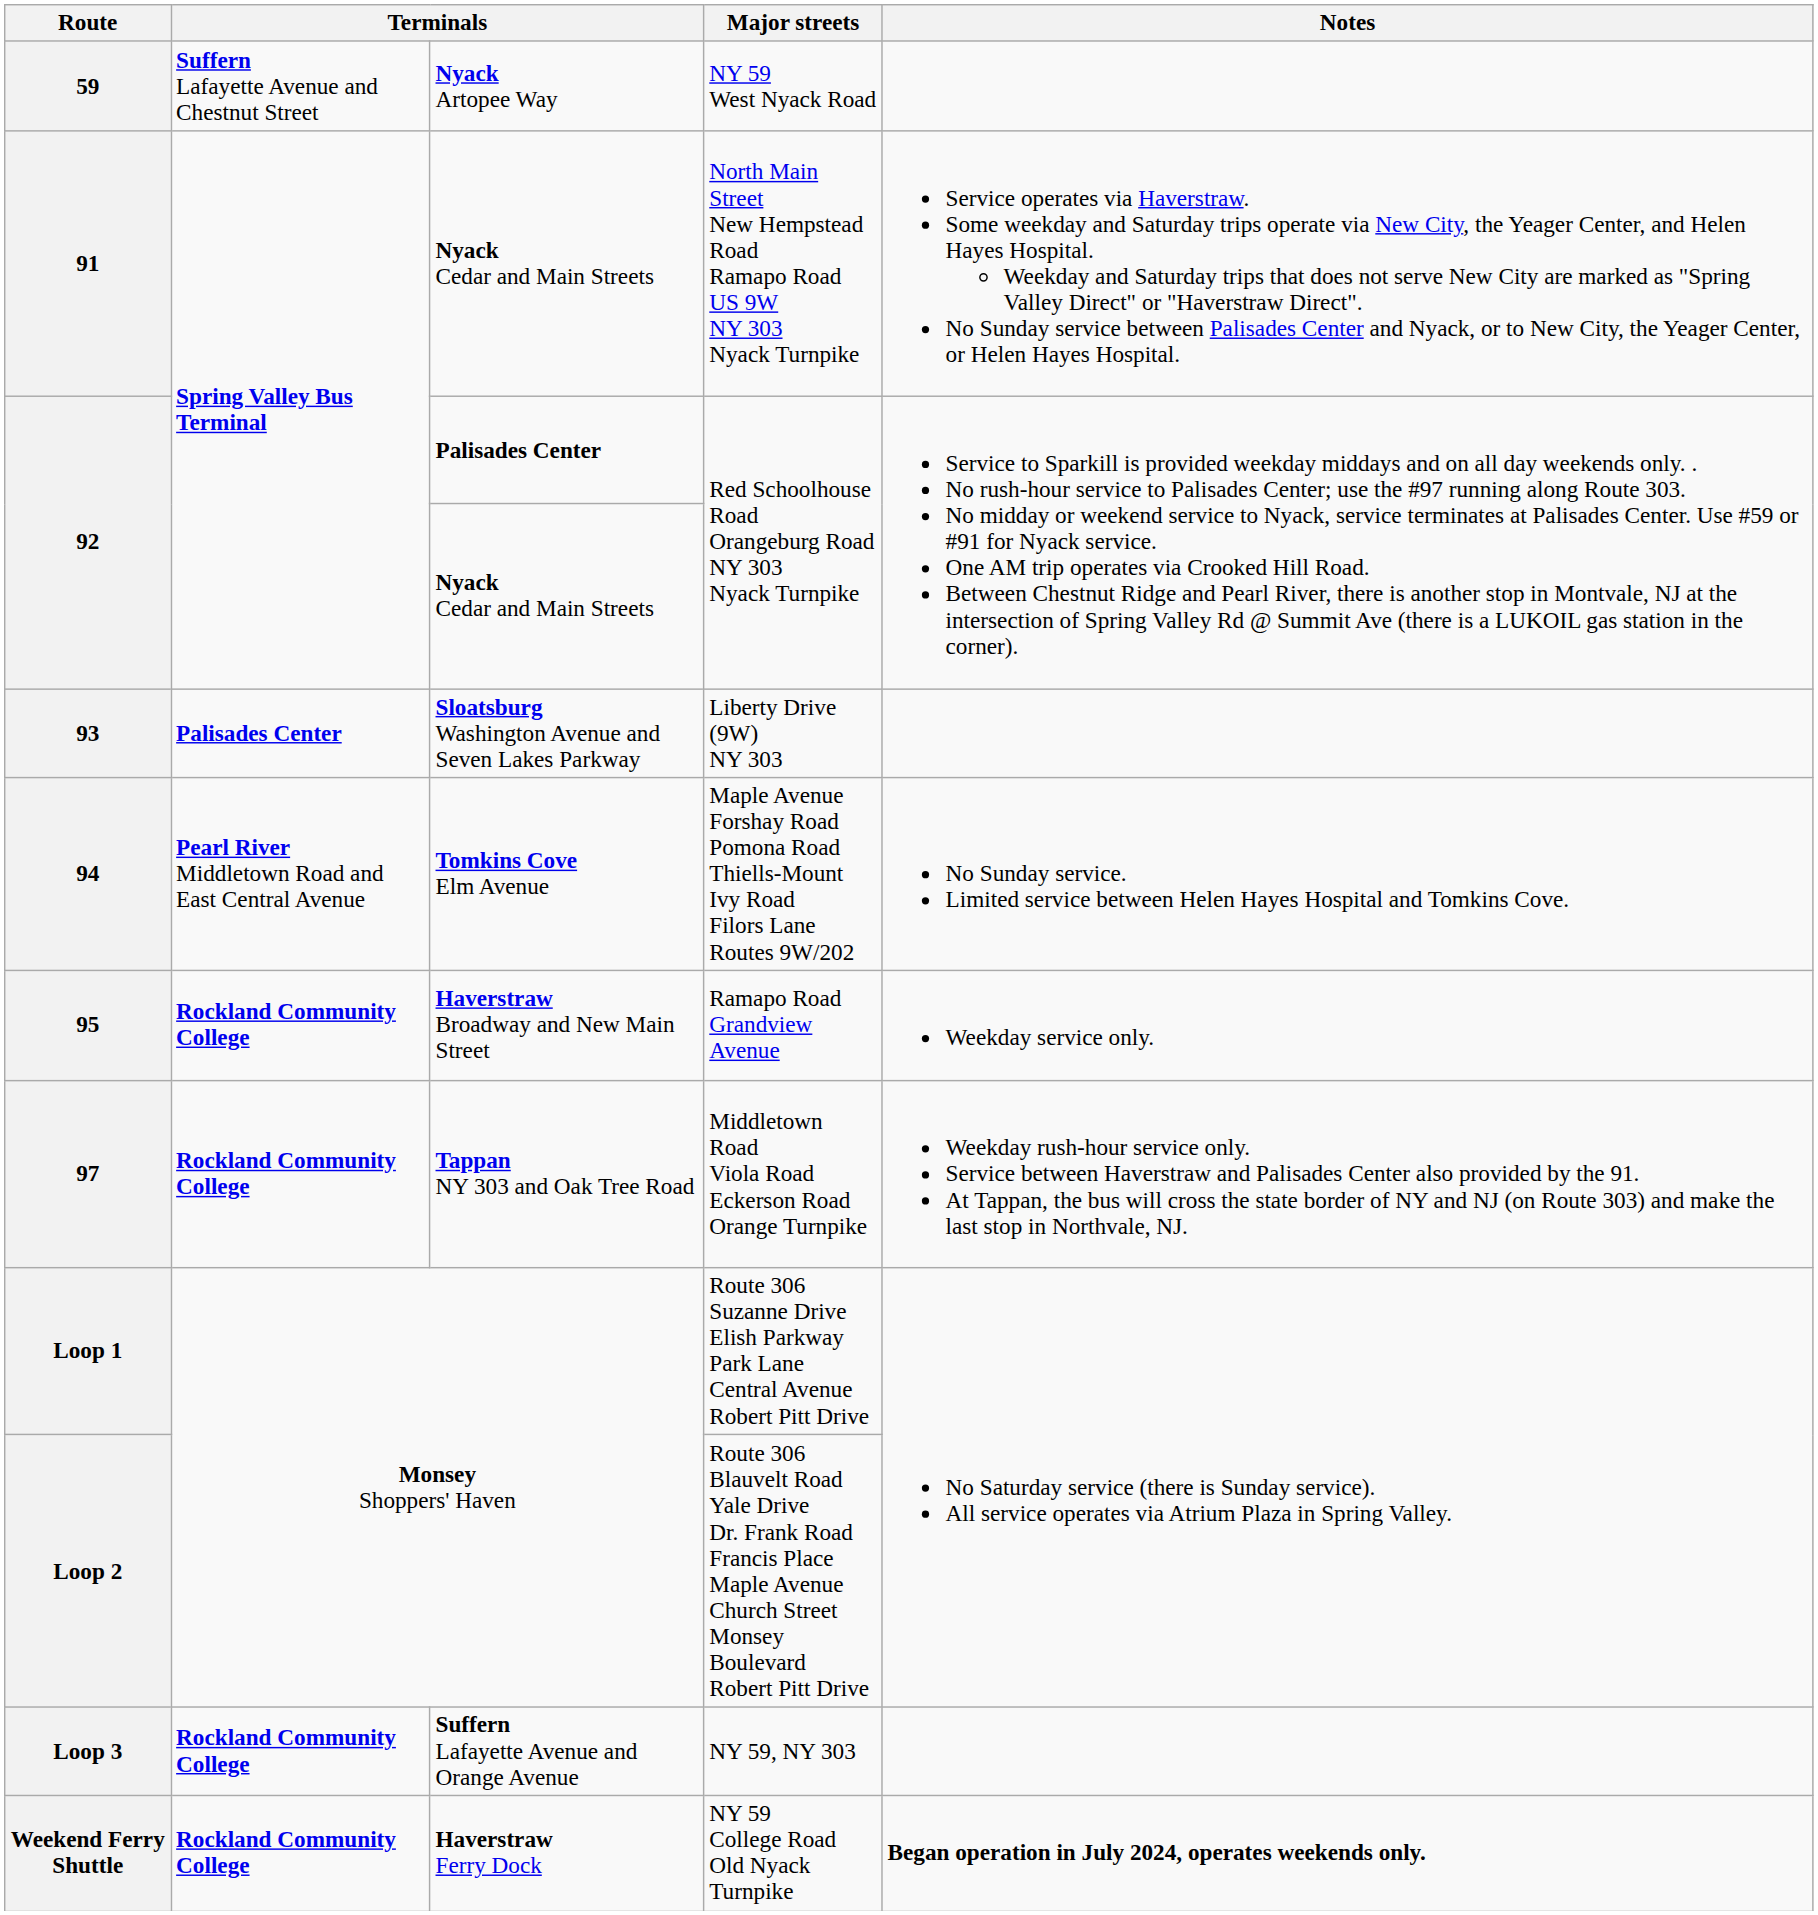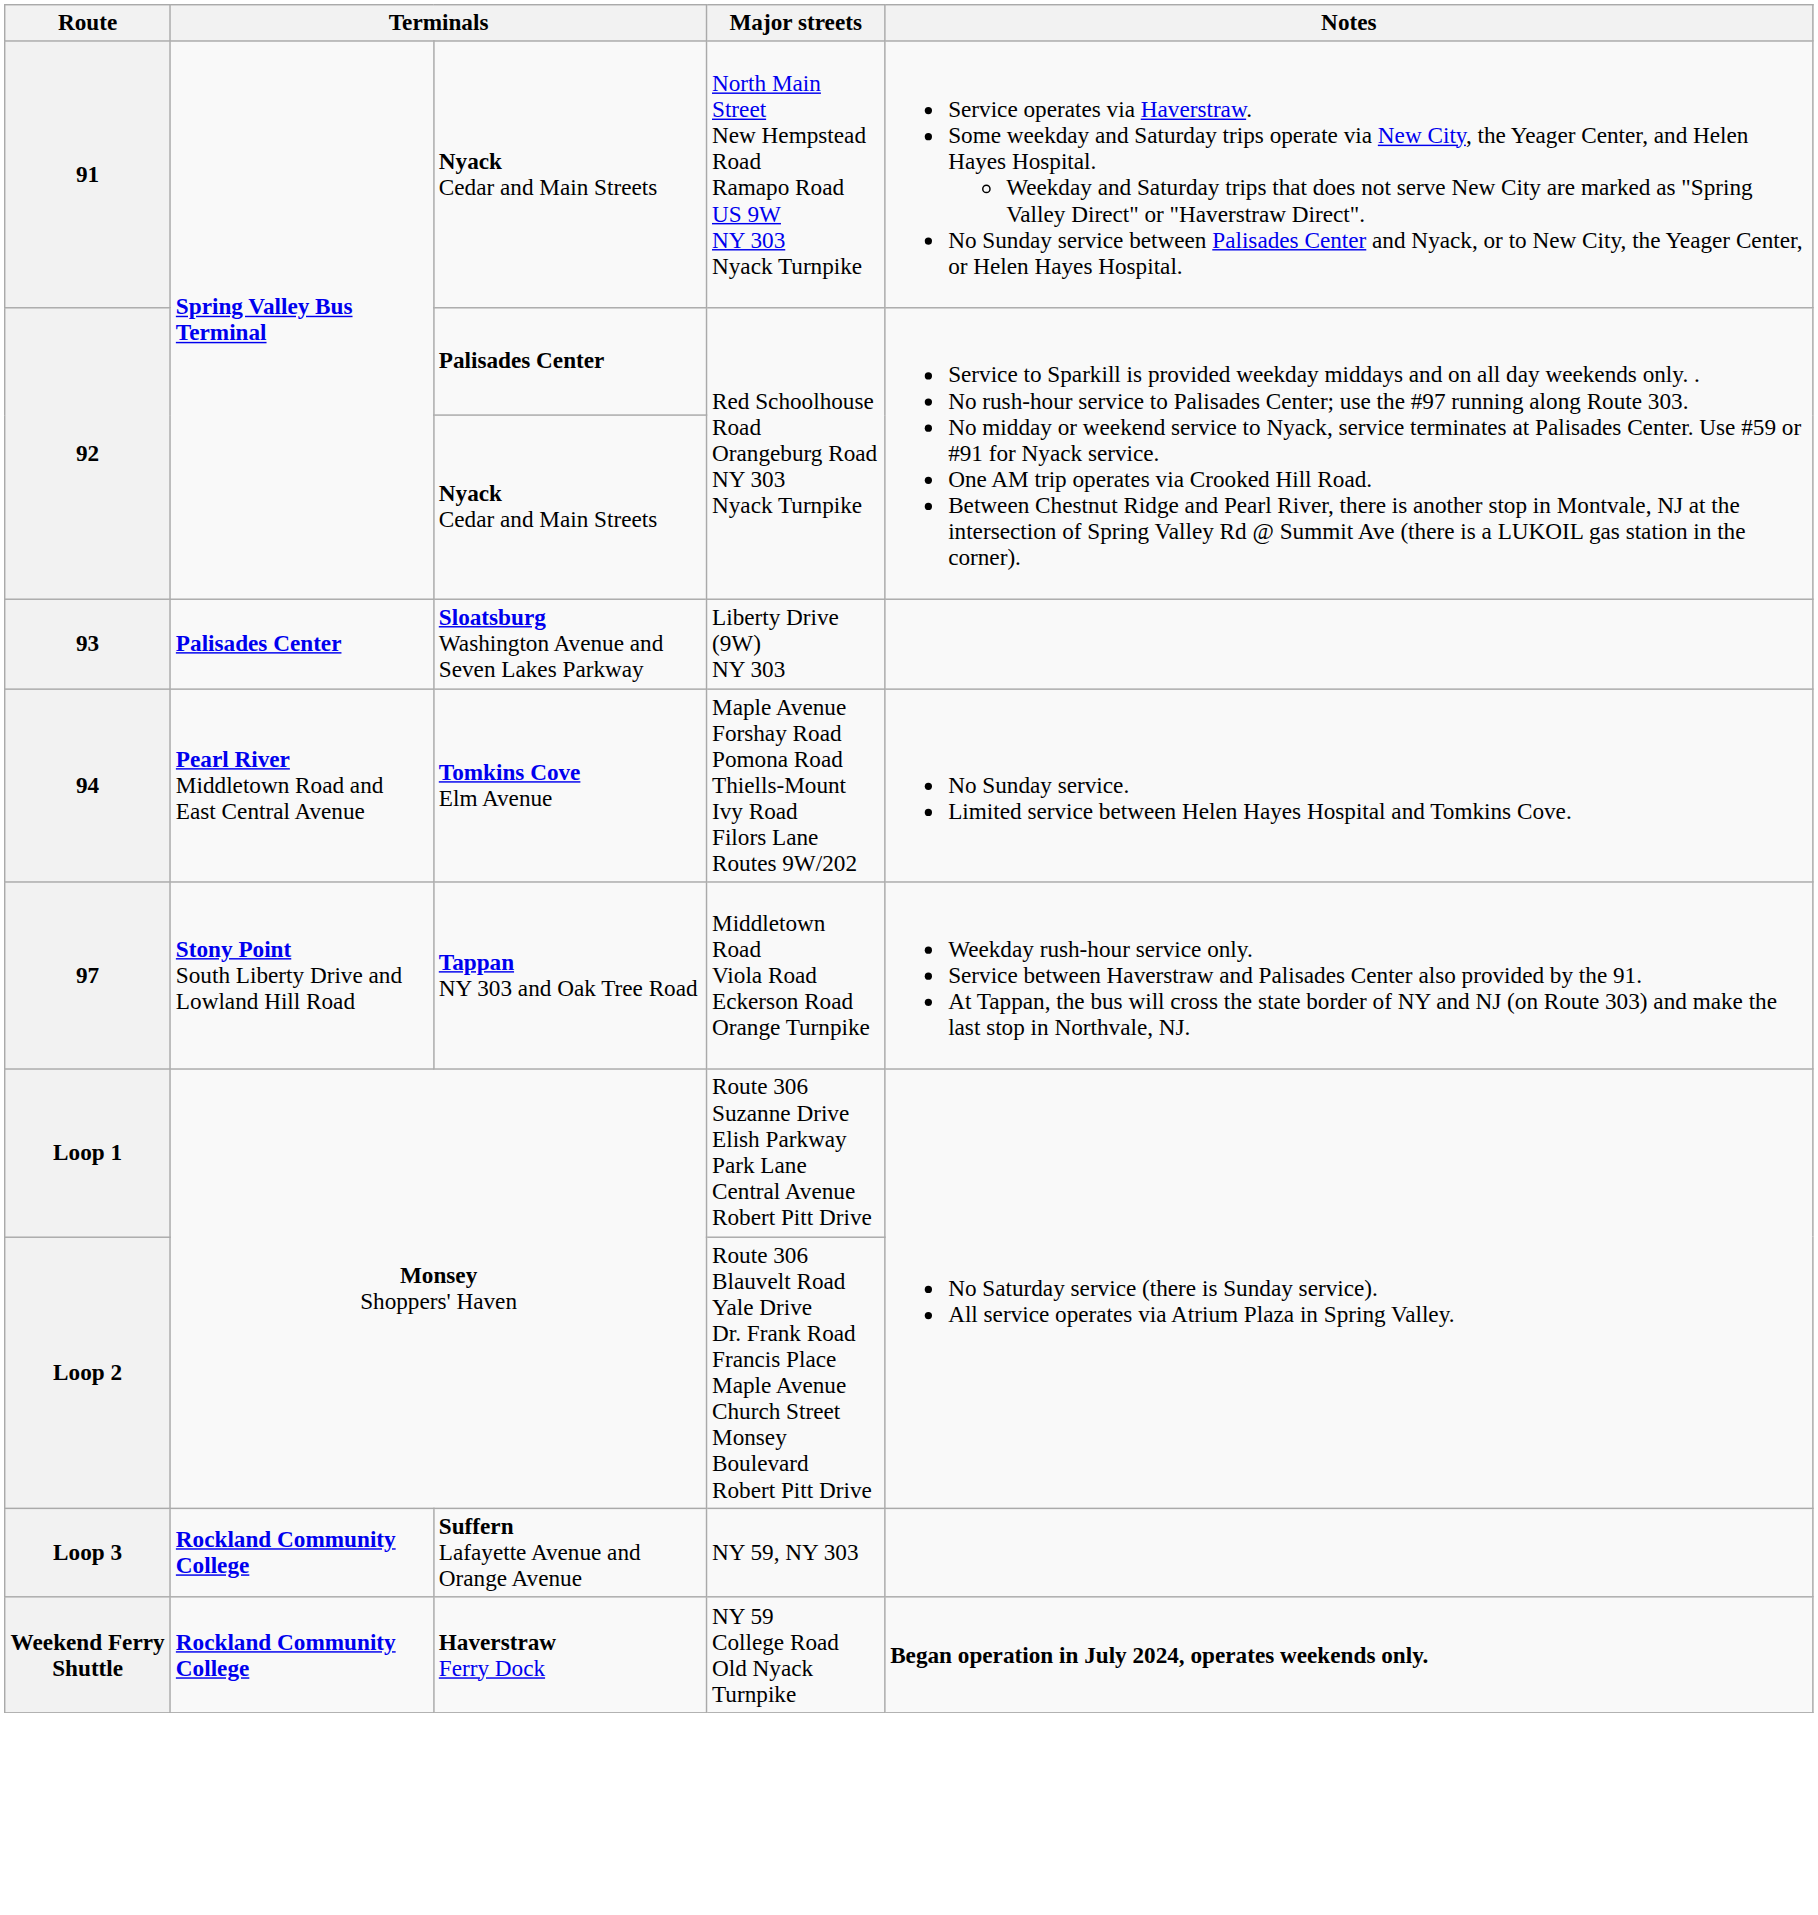 <table class="wikitable">
 <tr>
 <th>Route</th>
 <th colspan=2>Terminals</th>
 <th>Major streets</th>
 <th>Notes</th>
-</tr>
-<tr>
-<th>59</th>
-<td><strong><a href='#'>Suffern</a></strong><br>Lafayette Avenue and Chestnut Street</td>
-<td><strong><a href='#'>Nyack</a></strong><br>Artopee Way</td>
-<td><a href='#'>NY 59</a><br>West Nyack Road</td>
-<td></td>
 </tr>
 <tr>
 <th>91</th>
 <td rowspan=3><strong><a href='#'>Spring Valley Bus Terminal</a></strong></td>
 <td><strong>Nyack</strong><br>Cedar and Main Streets</td>
 <td><a href='#'>North Main Street</a><br>New Hempstead Road<br>Ramapo Road<br><a href='#'>US 9W</a><br><a href='#'>NY 303</a><br>Nyack Turnpike</td>
 <td><br><ul><li>Service operates via <a href='#'>Haverstraw</a>.</li><li>Some weekday and Saturday trips operate via <a href='#'>New City</a>, the Yeager Center, and Helen Hayes Hospital.<ul><li>Weekday and Saturday trips that does not serve New City are marked as "Spring Valley Direct" or "Haverstraw Direct".</li></ul></li><li>No Sunday service between <a href='#'>Palisades Center</a> and Nyack, or to New City, the Yeager Center, or Helen Hayes Hospital.</li></ul></td>
 </tr>
 <tr>
 <th rowspan=2>92</th>
 <td><strong>Palisades Center</strong></td>
 <td rowspan=2>Red Schoolhouse Road<br>Orangeburg Road<br>NY 303<br>Nyack Turnpike</td>
 <td rowspan=2><br><ul><li>Service to Sparkill is provided weekday middays and on all day weekends only. .</li><li>No rush-hour service to Palisades Center; use the #97 running along Route 303.</li><li>No midday or weekend service to Nyack, service terminates at Palisades Center. Use #59 or #91 for Nyack service.</li><li>One AM trip operates via Crooked Hill Road.</li><li>Between Chestnut Ridge and Pearl River, there is another stop in Montvale, NJ at the intersection of Spring Valley Rd @ Summit Ave (there is a LUKOIL gas station in the corner).</li></ul></td>
 </tr>
 <tr>
 <td><strong>Nyack</strong><br>Cedar and Main Streets</td>
 </tr>
 <tr>
 <th>93</th>
 <td><strong><a href='#'>Palisades Center</a></strong></td>
 <td><strong><a href='#'>Sloatsburg</a></strong><br>Washington Avenue and Seven Lakes Parkway</td>
 <td>Liberty Drive (9W)<br>NY 303</td>
 <td></td>
 </tr>
 <tr>
 <th>94</th>
 <td><strong><a href='#'>Pearl River</a></strong><br>Middletown Road and East Central Avenue</td>
 <td><strong><a href='#'>Tomkins Cove</a></strong><br>Elm Avenue</td>
 <td>Maple Avenue<br>Forshay Road<br>Pomona Road<br>Thiells-Mount Ivy Road<br>Filors Lane<br>Routes 9W/202</td>
 <td><br><ul><li>No Sunday service.</li><li>Limited service between Helen Hayes Hospital and Tomkins Cove.</li></ul></td>
 </tr>
 <tr>
-<th>95</th>
-<td><strong><a href='#'>Rockland Community College</a></strong></td>
-<td><strong><a href='#'>Haverstraw</a></strong><br>Broadway and New Main Street</td>
-<td>Ramapo Road<br><a href='#'>Grandview Avenue</a></td>
-<td><br><ul><li>Weekday service only.</li></ul></td>
-</tr>
-<tr>
 <th>97</th>
-<td><strong><a href='#'>Rockland Community College</a></strong></td>
+<td><strong><a href='#'>Stony Point</a></strong><br>South Liberty Drive and Lowland Hill Road<br></td>
 <td><strong><a href='#'>Tappan</a></strong><br>NY 303 and Oak Tree Road</td>
 <td>Middletown Road<br>Viola Road<br>Eckerson Road<br>Orange Turnpike</td>
 <td><br><ul><li>Weekday rush-hour service only.</li><li>Service between Haverstraw and Palisades Center also provided by the 91.</li><li>At Tappan, the bus will cross the state border of NY and NJ (on Route 303) and make the last stop in Northvale, NJ.</li></ul></td>
 </tr>
 <tr>
 <th>Loop 1</th>
 <td colspan=2 rowspan=2 align=center><strong>Monsey</strong><br>Shoppers' Haven</td>
 <td>Route 306<br>Suzanne Drive<br>Elish Parkway<br>Park Lane<br>Central Avenue<br>Robert Pitt Drive</td>
 <td rowspan="2"><br><ul><li>No Saturday service (there is Sunday service).</li><li>All service operates via Atrium Plaza in Spring Valley.</li></ul></td>
 </tr>
 <tr>
 <th>Loop 2</th>
 <td>Route 306<br>Blauvelt Road<br>Yale Drive<br>Dr. Frank Road<br>Francis Place<br>Maple Avenue<br>Church Street<br>Monsey Boulevard<br>Robert Pitt Drive</td>
 </tr>
 <tr>
 <th>Loop 3</th>
 <td><strong><a href='#'>Rockland Community College</a></strong></td>
 <td><strong>Suffern</strong><br>Lafayette Avenue and Orange Avenue</td>
 <td>NY 59, NY 303</td>
 <td></td>
 </tr>
 <tr>
 <th>Weekend Ferry Shuttle</th>
 <td><strong><a href='#'>Rockland Community College</a></strong></td>
 <td><strong>Haverstraw</strong><br><a href='#'>Ferry Dock</a></td>
 <td>NY 59<br>College Road<br>Old Nyack Turnpike</td>
 <td><strong>Began operation in July 2024, operates weekends only.</strong></td>
 </tr>
 </table>
